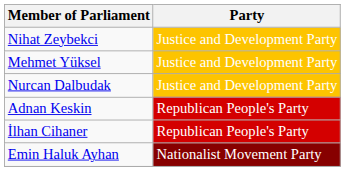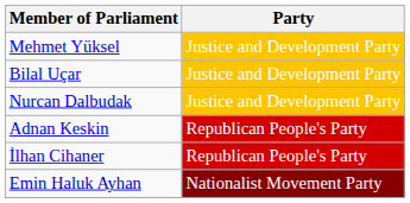 <table class="wikitable">
 <tr>
 <th>Member of Parliament</th>
 <th>Party</th>
 </tr>
 <tr>
-<td><a href='#'>Nihat Zeybekci</a></td>
+<td><a href='#'>Mehmet Yüksel</a></td>
 <td style="background:#FDC400; color:white">Justice and Development Party</td>
 </tr>
 <tr>
-<td><a href='#'>Mehmet Yüksel</a></td>
+<td><a href='#'>Bilal Uçar</a></td>
 <td style="background:#FDC400; color:white">Justice and Development Party</td>
 </tr>
 <tr>
 <td><a href='#'>Nurcan Dalbudak</a></td>
 <td style="background:#FDC400; color:white">Justice and Development Party</td>
 </tr>
 <tr>
 <td><a href='#'>Adnan Keskin</a></td>
 <td style="background:#D40000; color:white">Republican People's Party</td>
 </tr>
 <tr>
 <td><a href='#'>İlhan Cihaner</a></td>
 <td style="background:#D40000; color:white">Republican People's Party</td>
 </tr>
 <tr>
 <td><a href='#'>Emin Haluk Ayhan</a></td>
 <td style="background:#870000; color:white">Nationalist Movement Party</td>
 </tr>
 <tr>
 </tr>
 </table>
